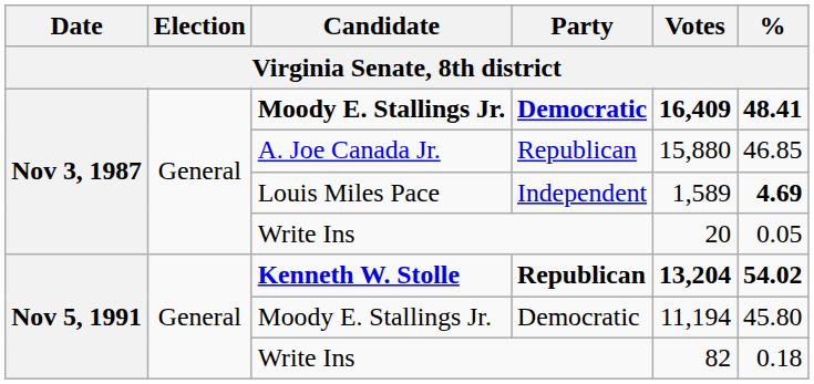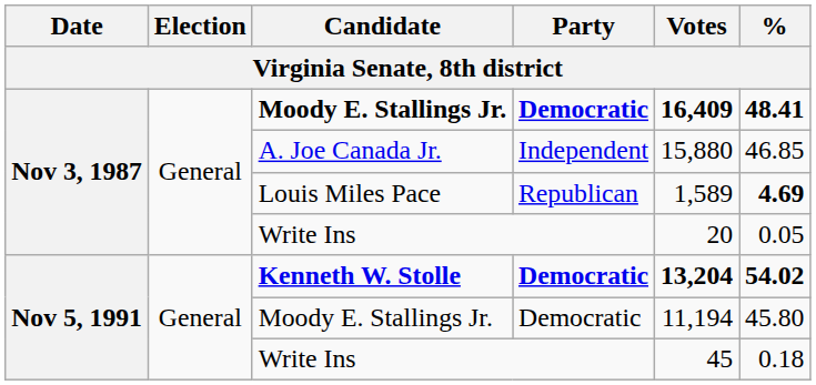 <table class="wikitable">
 <tr>
 <th>Date</th>
 <th>Election</th>
 <th>Candidate</th>
 <th>Party</th>
 <th>Votes</th>
 <th>%</th>
 </tr>
 <tr>
 <th colspan="6">Virginia Senate, 8th district</th>
 </tr>
 <tr>
 <th rowspan="4">Nov 3, 1987</th>
 <td rowspan="4" align="center">General</td>
 <td><strong>Moody E. Stallings Jr.</strong></td>
 <td><strong><a href='#'>Democratic</a></strong></td>
 <td align="right"><strong>16,409</strong></td>
 <td align="right"><strong>48.41</strong></td>
 </tr>
 <tr>
 <td><a href='#'>A. Joe Canada Jr.</a></td>
-<td><a href='#'>Republican</a></td>
+<td><a href='#'>Independent</a></td>
 <td align="right">15,880</td>
 <td align="right">46.85</td>
 </tr>
 <tr>
 <td>Louis Miles Pace</td>
-<td><a href='#'>Independent</a></td>
+<td><a href='#'>Republican</a></td>
 <td align="right">1,589</td>
 <td align="right"><strong>4.69</strong></td>
 </tr>
 <tr>
 <td colspan="2">Write Ins</td>
 <td align="right">20</td>
 <td align="right">0.05</td>
 </tr>
 <tr>
 <th rowspan="3">Nov 5, 1991</th>
 <td rowspan="3" align="center">General</td>
 <td><strong><a href='#'>Kenneth W. Stolle</a></strong></td>
-<td><strong>Republican</strong></td>
+<td><strong><a href='#'>Democratic</a></strong></td>
 <td align="right"><strong>13,204</strong></td>
 <td align="right"><strong>54.02</strong></td>
 </tr>
 <tr>
 <td>Moody E. Stallings Jr.</td>
 <td>Democratic</td>
 <td align="right">11,194</td>
 <td align="right">45.80</td>
 </tr>
 <tr>
 <td colspan="2">Write Ins</td>
-<td align="right">82</td>
+<td align="right">45</td>
 <td align="right">0.18</td>
 </tr>
 </table>
